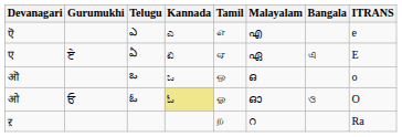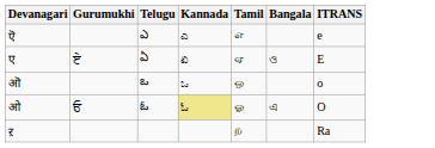 <table class="wikitable">
 <tr>
 <th>Devanagari</th>
 <th>Gurumukhi</th>
 <th>Telugu</th>
 <th>Kannada</th>
 <th>Tamil</th>
-<th>Malayalam</th>
 <th>Bangala</th>
 <th>ITRANS</th>
 </tr>
 <tr>
 <td>ऎ </td>
 <td></td>
 <td>ఎ</td>
 <td>ಎ</td>
 <td>எ</td>
-<td>എ</td>
 <td></td>
 <td>e</td>
 </tr>
 <tr>
 <td>ए</td>
 <td>ਏ</td>
 <td>ఏ</td>
 <td>ಏ</td>
 <td>ஏ</td>
-<td>ഏ</td>
-<td>এ</td>
+<td>ও</td>
 <td>E</td>
 </tr>
 <tr>
 <td>ऒ</td>
 <td></td>
 <td>ఒ</td>
 <td>ಒ</td>
 <td>ஒ</td>
-<td>ഒ</td>
 <td></td>
 <td>o</td>
 </tr>
 <tr>
 <td>ओ</td>
 <td>ਓ</td>
 <td>ఓ</td>
 <td style="background: khaki;">ಓ</td>
 <td>ஓ</td>
-<td>ഓ</td>
-<td>ও</td>
+<td>এ</td>
 <td>O</td>
 </tr>
 <tr>
 <td>ऱ</td>
 <td></td>
 <td></td>
 <td></td>
 <td>ற</td>
-<td>റ</td>
 <td></td>
 <td>Ra</td>
 </tr>
 </table>
